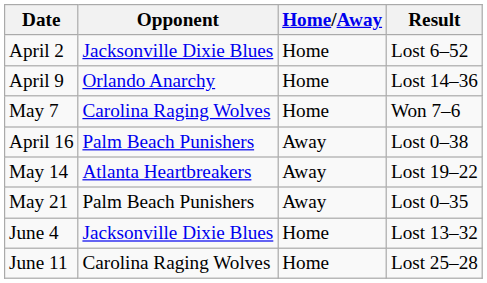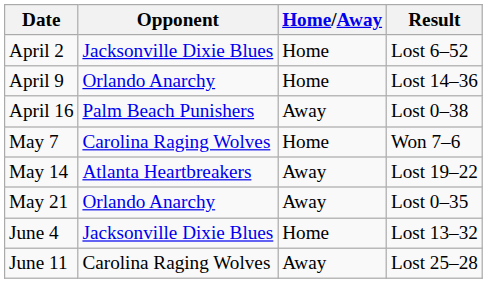 <table class="wikitable">
 <tr>
 <th>Date</th>
 <th>Opponent</th>
 <th><a href='#'>Home</a>/<a href='#'>Away</a></th>
 <th>Result</th>
 </tr>
 <tr>
 <td>April 2</td>
 <td><a href='#'>Jacksonville Dixie Blues</a></td>
 <td>Home</td>
 <td>Lost 6–52</td>
 </tr>
 <tr>
 <td>April 9</td>
 <td><a href='#'>Orlando Anarchy</a></td>
 <td>Home</td>
 <td>Lost 14–36</td>
 </tr>
 <tr>
+<td>April 16</td>
+<td><a href='#'>Palm Beach Punishers</a></td>
+<td>Away</td>
+<td>Lost 0–38</td>
+</tr>
+<tr>
 <td>May 7</td>
 <td><a href='#'>Carolina Raging Wolves</a></td>
 <td>Home</td>
 <td>Won 7–6</td>
-</tr>
-<tr>
-<td>April 16</td>
-<td><a href='#'>Palm Beach Punishers</a></td>
-<td>Away</td>
-<td>Lost 0–38</td>
 </tr>
 <tr>
 <td>May 14</td>
 <td><a href='#'>Atlanta Heartbreakers</a></td>
 <td>Away</td>
 <td>Lost 19–22</td>
 </tr>
 <tr>
 <td>May 21</td>
-<td>Palm Beach Punishers</td>
+<td><a href='#'>Orlando Anarchy</a></td>
 <td>Away</td>
 <td>Lost 0–35</td>
 </tr>
 <tr>
 <td>June 4</td>
 <td><a href='#'>Jacksonville Dixie Blues</a></td>
 <td>Home</td>
 <td>Lost 13–32</td>
 </tr>
 <tr>
 <td>June 11</td>
 <td>Carolina Raging Wolves</td>
-<td>Home</td>
+<td>Away</td>
 <td>Lost 25–28</td>
 </tr>
 </table>
